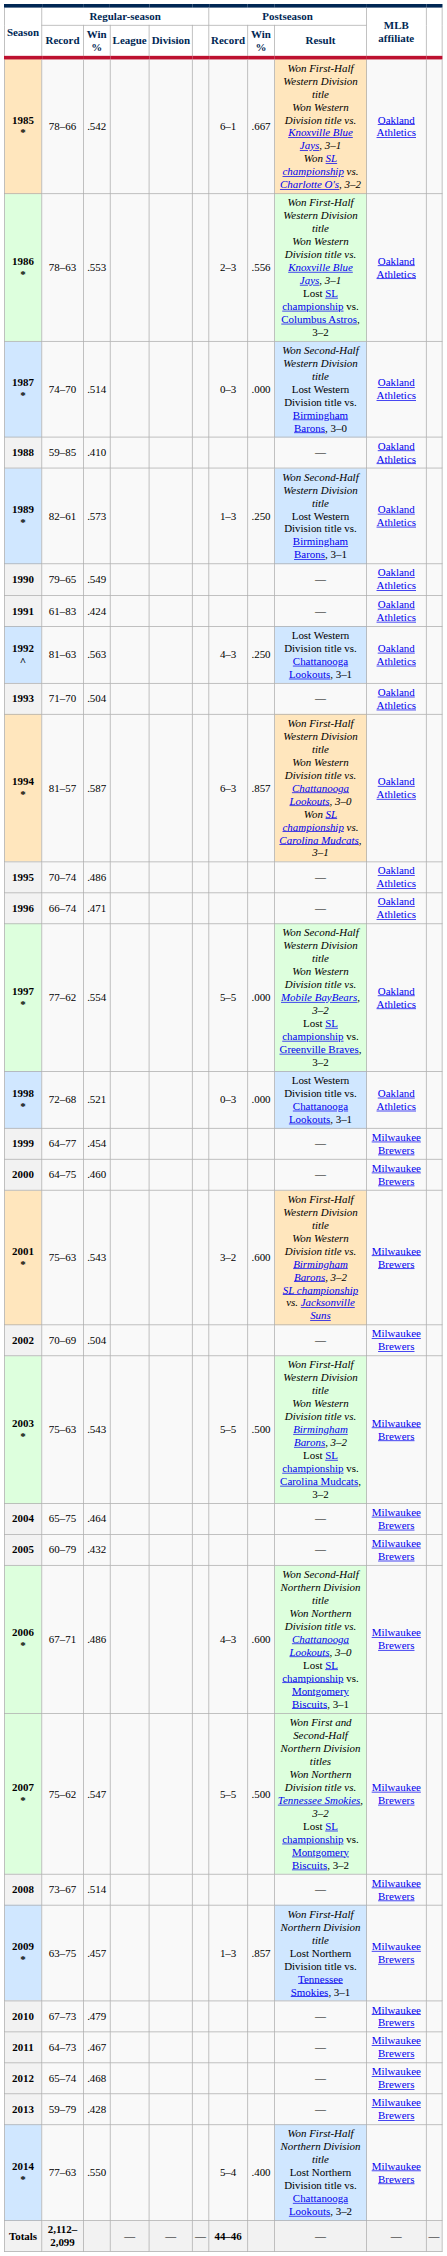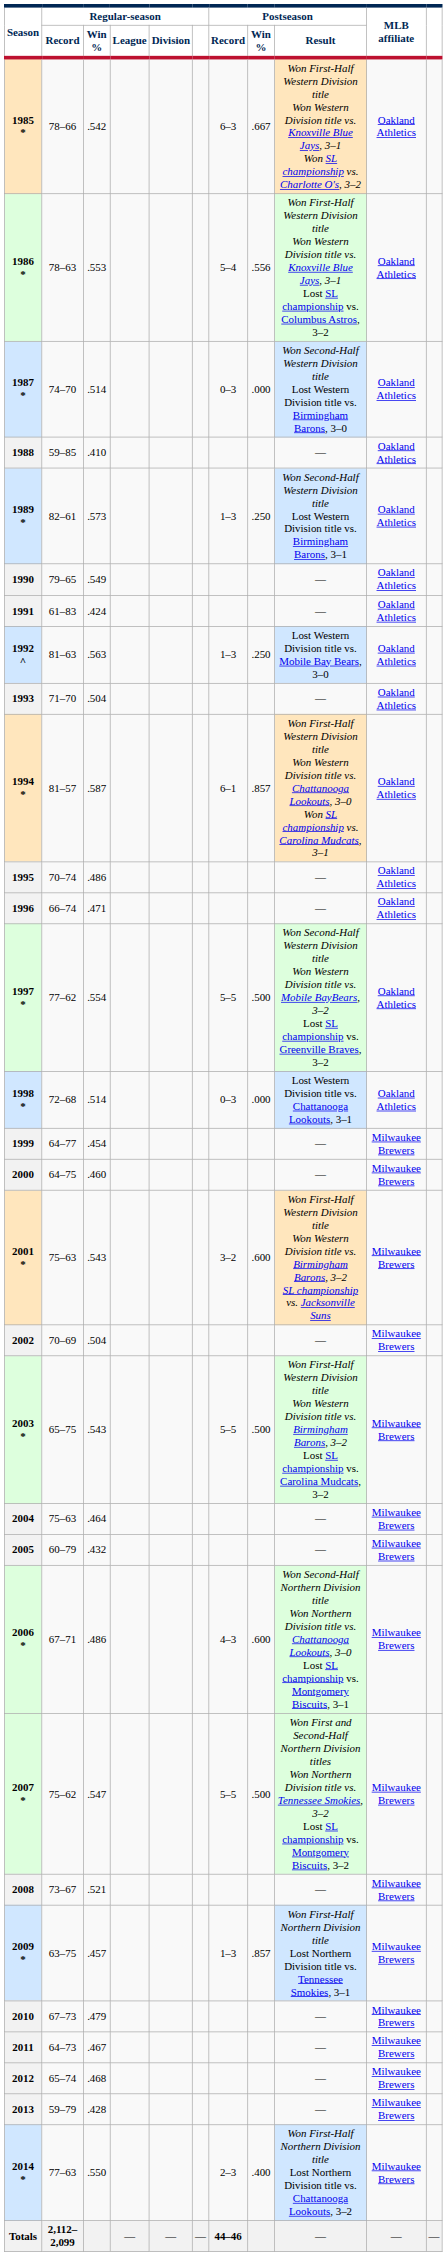 <table class="wikitable sortable plainrowheaders" style="font-size: 95%; text-align:center;">
 <tr>
 <th rowspan="2" scope="col" style="background-color:#ffffff; border-top:#002754 5px solid; border-bottom:#bd1130 5px solid; color:#002754">Season</th>
 <th colspan="5" scope="col" style="background-color:#ffffff; border-top:#002754 5px solid; color:#002754">Regular-season</th>
 <th colspan="3" scope="col" style="background-color:#ffffff; border-top:#002754 5px solid; color:#002754 ">Postseason</th>
 <th rowspan="2" scope="col" style="background-color:#ffffff; border-top:#002754 5px solid; border-bottom:#bd1130 5px solid; color:#002754">MLB affiliate</th>
 <th rowspan="2" class="unsortable" scope="col" style="background-color:#ffffff; border-top:#002754 5px solid; border-bottom:#bd1130 5px solid; color:#002754"></th>
 </tr>
 <tr>
 <th scope="col" style="background-color:#ffffff; border-bottom:#bd1130 5px solid; color:#002754">Record</th>
 <th scope="col" style="background-color:#ffffff; border-bottom:#bd1130 5px solid; color:#002754">Win %</th>
 <th scope="col" style="background-color:#ffffff; border-bottom:#bd1130 5px solid; color:#002754">League</th>
 <th scope="col" style="background-color:#ffffff; border-bottom:#bd1130 5px solid; color:#002754">Division</th>
 <th scope="col" style="background-color:#ffffff; border-bottom:#bd1130 5px solid; color:#002754"></th>
 <th scope="col" style="background-color:#ffffff; border-bottom:#bd1130 5px solid; color:#002754">Record</th>
 <th scope="col" style="background-color:#ffffff; border-bottom:#bd1130 5px solid; color:#002754">Win %</th>
 <th class="unsortable" scope="col" style="background-color:#ffffff; border-bottom:#bd1130 5px solid; color:#002754">Result</th>
 </tr>
 <tr>
 <th scope="row" style="text-align:center; background-color:#FFE6BD">1985<br>*  </th>
 <td>78–66</td>
 <td>.542</td>
 <td></td>
 <td></td>
 <td></td>
-<td>6–1</td>
+<td>6–3</td>
 <td>.667</td>
 <td style="background-color:#FFE6BD"><em>Won First-Half Western Division title<br>Won Western Division title vs. <a href='#'>Knoxville Blue Jays</a>, 3–1<br>Won <a href='#'>SL championship</a> vs. <a href='#'>Charlotte O's</a>, 3–2</em></td>
 <td><a href='#'>Oakland Athletics</a></td>
 <td></td>
 </tr>
 <tr>
 <th scope="row" style="text-align:center; background-color:#DDFFDD">1986<br>* </th>
 <td>78–63</td>
 <td>.553</td>
 <td></td>
 <td></td>
 <td></td>
-<td>2–3</td>
+<td>5–4</td>
 <td>.556</td>
 <td style="background-color:#DDFFDD"><em>Won First-Half Western Division title<br>Won Western Division title vs. <a href='#'>Knoxville Blue Jays</a>, 3–1</em><br>Lost <a href='#'>SL championship</a> vs. <a href='#'>Columbus Astros</a>, 3–2</td>
 <td><a href='#'>Oakland Athletics</a></td>
 <td></td>
 </tr>
 <tr>
 <th scope="row" style="text-align:center; background-color:#D0E7FF">1987<br>*</th>
 <td>74–70</td>
 <td>.514</td>
 <td></td>
 <td></td>
 <td></td>
 <td>0–3</td>
 <td>.000</td>
 <td style="background-color:#D0E7FF"><em>Won Second-Half Western Division title</em><br>Lost Western Division title vs. <a href='#'>Birmingham Barons</a>, 3–0</td>
 <td><a href='#'>Oakland Athletics</a></td>
 <td></td>
 </tr>
 <tr>
 <th scope="row" style="text-align:center">1988</th>
 <td>59–85</td>
 <td>.410</td>
 <td></td>
 <td></td>
 <td></td>
 <td></td>
 <td></td>
 <td>—</td>
 <td><a href='#'>Oakland Athletics</a></td>
 <td></td>
 </tr>
 <tr>
 <th scope="row" style="text-align:center; background-color:#D0E7FF">1989<br>*</th>
 <td>82–61</td>
 <td>.573</td>
 <td></td>
 <td></td>
 <td></td>
 <td>1–3</td>
 <td>.250</td>
 <td style="background-color:#D0E7FF"><em>Won Second-Half Western Division title</em><br>Lost Western Division title vs. <a href='#'>Birmingham Barons</a>, 3–1</td>
 <td><a href='#'>Oakland Athletics</a></td>
 <td></td>
 </tr>
 <tr>
 <th scope="row" style="text-align:center">1990</th>
 <td>79–65</td>
 <td>.549</td>
 <td></td>
 <td></td>
 <td></td>
 <td></td>
 <td></td>
 <td>—</td>
 <td><a href='#'>Oakland Athletics</a></td>
 <td></td>
 </tr>
 <tr>
 <th scope="row" style="text-align:center">1991</th>
 <td>61–83</td>
 <td>.424</td>
 <td></td>
 <td></td>
 <td></td>
 <td></td>
 <td></td>
 <td>—</td>
 <td><a href='#'>Oakland Athletics</a></td>
 <td></td>
 </tr>
 <tr>
 <th scope="row" style="text-align:center; background-color:#D0E7FF">1992<br>^</th>
 <td>81–63</td>
 <td>.563</td>
 <td></td>
 <td></td>
 <td></td>
-<td>4–3</td>
+<td>1–3</td>
 <td>.250</td>
-<td style="background-color:#D0E7FF">Lost Western Division title vs. <a href='#'>Chattanooga Lookouts</a>, 3–1</td>
+<td style="background-color:#D0E7FF">Lost Western Division title vs. <a href='#'>Mobile Bay Bears</a>, 3–0</td>
 <td><a href='#'>Oakland Athletics</a></td>
 <td></td>
 </tr>
 <tr>
 <th scope="row" style="text-align:center">1993</th>
 <td>71–70</td>
 <td>.504</td>
 <td></td>
 <td></td>
 <td></td>
 <td></td>
 <td></td>
 <td>—</td>
 <td><a href='#'>Oakland Athletics</a></td>
 <td></td>
 </tr>
 <tr>
 <th scope="row" style="text-align:center; background-color:#FFE6BD">1994<br>*  </th>
 <td>81–57</td>
 <td>.587</td>
 <td></td>
 <td></td>
 <td></td>
-<td>6–3</td>
+<td>6–1</td>
 <td>.857</td>
 <td style="background-color:#FFE6BD"><em>Won First-Half Western Division title<br>Won Western Division title vs. <a href='#'>Chattanooga Lookouts</a>, 3–0<br>Won <a href='#'>SL championship</a> vs. <a href='#'>Carolina Mudcats</a>, 3–1</em></td>
 <td><a href='#'>Oakland Athletics</a></td>
 <td></td>
 </tr>
 <tr>
 <th scope="row" style="text-align:center">1995</th>
 <td>70–74</td>
 <td>.486</td>
 <td></td>
 <td></td>
 <td></td>
 <td></td>
 <td></td>
 <td>—</td>
 <td><a href='#'>Oakland Athletics</a></td>
 <td></td>
 </tr>
 <tr>
 <th scope="row" style="text-align:center">1996</th>
 <td>66–74</td>
 <td>.471</td>
 <td></td>
 <td></td>
 <td></td>
 <td></td>
 <td></td>
 <td>—</td>
 <td><a href='#'>Oakland Athletics</a></td>
 <td></td>
 </tr>
 <tr>
 <th scope="row" style="text-align:center; background-color:#DDFFDD">1997<br> *</th>
 <td>77–62</td>
 <td>.554</td>
 <td></td>
 <td></td>
 <td></td>
 <td>5–5</td>
-<td>.000</td>
+<td>.500</td>
 <td style="background-color:#DDFFDD"><em>Won Second-Half Western Division title<br>Won Western Division title vs. <a href='#'>Mobile BayBears</a>, 3–2</em><br>Lost <a href='#'>SL championship</a> vs. <a href='#'>Greenville Braves</a>, 3–2</td>
 <td><a href='#'>Oakland Athletics</a></td>
 <td></td>
 </tr>
 <tr>
 <th scope="row" style="text-align:center; background-color:#D0E7FF">1998<br>*</th>
 <td>72–68</td>
-<td>.521</td>
+<td>.514</td>
 <td></td>
 <td></td>
 <td></td>
 <td>0–3</td>
 <td>.000</td>
 <td style="background-color:#D0E7FF">Lost Western Division title vs. <a href='#'>Chattanooga Lookouts</a>, 3–1</td>
 <td><a href='#'>Oakland Athletics</a></td>
 <td></td>
 </tr>
 <tr>
 <th scope="row" style="text-align:center">1999</th>
 <td>64–77</td>
 <td>.454</td>
 <td></td>
 <td></td>
 <td></td>
 <td></td>
 <td></td>
 <td>—</td>
 <td><a href='#'>Milwaukee Brewers</a></td>
 <td></td>
 </tr>
 <tr>
 <th scope="row" style="text-align:center">2000</th>
 <td>64–75</td>
 <td>.460</td>
 <td></td>
 <td></td>
 <td></td>
 <td></td>
 <td></td>
 <td>—</td>
 <td><a href='#'>Milwaukee Brewers</a></td>
 <td></td>
 </tr>
 <tr>
 <th scope="row" style="text-align:center; background-color:#FFE6BD">2001<br>*  </th>
 <td>75–63</td>
 <td>.543</td>
 <td></td>
 <td></td>
 <td></td>
 <td>3–2</td>
 <td>.600</td>
 <td style="background-color:#FFE6BD"><em>Won First-Half Western Division title<br>Won Western Division title vs. <a href='#'>Birmingham Barons</a>, 3–2<br><a href='#'>SL championship</a> vs. <a href='#'>Jacksonville Suns</a></em></td>
 <td><a href='#'>Milwaukee Brewers</a></td>
 <td></td>
 </tr>
 <tr>
 <th scope="row" style="text-align:center">2002</th>
 <td>70–69</td>
 <td>.504</td>
 <td></td>
 <td></td>
 <td></td>
 <td></td>
 <td></td>
 <td>—</td>
 <td><a href='#'>Milwaukee Brewers</a></td>
 <td></td>
 </tr>
 <tr>
 <th scope="row" style="text-align:center; background-color:#DDFFDD">2003<br>* </th>
-<td>75–63</td>
+<td>65–75</td>
 <td>.543</td>
 <td></td>
 <td></td>
 <td></td>
 <td>5–5</td>
 <td>.500</td>
 <td style="background-color:#DDFFDD"><em>Won First-Half Western Division title<br>Won Western Division title vs. <a href='#'>Birmingham Barons</a>, 3–2</em><br>Lost <a href='#'>SL championship</a> vs. <a href='#'>Carolina Mudcats</a>, 3–2</td>
 <td><a href='#'>Milwaukee Brewers</a></td>
 <td></td>
 </tr>
 <tr>
 <th scope="row" style="text-align:center">2004</th>
-<td>65–75</td>
+<td>75–63</td>
 <td>.464</td>
 <td></td>
 <td></td>
 <td></td>
 <td></td>
 <td></td>
 <td>—</td>
 <td><a href='#'>Milwaukee Brewers</a></td>
 <td></td>
 </tr>
 <tr>
 <th scope="row" style="text-align:center">2005</th>
 <td>60–79</td>
 <td>.432</td>
 <td></td>
 <td></td>
 <td></td>
 <td></td>
 <td></td>
 <td>—</td>
 <td><a href='#'>Milwaukee Brewers</a></td>
 <td></td>
 </tr>
 <tr>
 <th scope="row" style="text-align:center; background-color:#DDFFDD">2006<br>* </th>
 <td>67–71</td>
 <td>.486</td>
 <td></td>
 <td></td>
 <td></td>
 <td>4–3</td>
 <td>.600</td>
 <td style="background-color:#DDFFDD"><em>Won Second-Half Northern Division title<br>Won Northern Division title vs. <a href='#'>Chattanooga Lookouts</a>, 3–0</em><br>Lost <a href='#'>SL championship</a> vs. <a href='#'>Montgomery Biscuits</a>, 3–1</td>
 <td><a href='#'>Milwaukee Brewers</a></td>
 <td></td>
 </tr>
 <tr>
 <th scope="row" style="text-align:center; background-color:#DDFFDD">2007<br>* </th>
 <td>75–62</td>
 <td>.547</td>
 <td></td>
 <td></td>
 <td></td>
 <td>5–5</td>
 <td>.500</td>
 <td style="background-color:#DDFFDD"><em>Won First and Second-Half Northern Division titles<br>Won Northern Division title vs. <a href='#'>Tennessee Smokies</a>, 3–2</em><br>Lost <a href='#'>SL championship</a> vs. <a href='#'>Montgomery Biscuits</a>, 3–2</td>
 <td><a href='#'>Milwaukee Brewers</a></td>
 <td></td>
 </tr>
 <tr>
 <th scope="row" style="text-align:center">2008</th>
 <td>73–67</td>
-<td>.514</td>
+<td>.521</td>
 <td></td>
 <td></td>
 <td></td>
 <td></td>
 <td></td>
 <td>—</td>
 <td><a href='#'>Milwaukee Brewers</a></td>
 <td></td>
 </tr>
 <tr>
 <th scope="row" style="text-align:center; background-color:#D0E7FF">2009<br>*</th>
 <td>63–75</td>
 <td>.457</td>
 <td></td>
 <td></td>
 <td></td>
 <td>1–3</td>
 <td>.857</td>
 <td style="background-color:#D0E7FF"><em>Won First-Half Northern Division title</em><br>Lost Northern Division title vs. <a href='#'>Tennessee Smokies</a>, 3–1</td>
 <td><a href='#'>Milwaukee Brewers</a></td>
 <td></td>
 </tr>
 <tr>
 <th scope="row" style="text-align:center">2010</th>
 <td>67–73</td>
 <td>.479</td>
 <td></td>
 <td></td>
 <td></td>
 <td></td>
 <td></td>
 <td>—</td>
 <td><a href='#'>Milwaukee Brewers</a></td>
 <td></td>
 </tr>
 <tr>
 <th scope="row" style="text-align:center">2011</th>
 <td>64–73</td>
 <td>.467</td>
 <td></td>
 <td></td>
 <td></td>
 <td></td>
 <td></td>
 <td>—</td>
 <td><a href='#'>Milwaukee Brewers</a></td>
 <td></td>
 </tr>
 <tr>
 <th scope="row" style="text-align:center">2012</th>
 <td>65–74</td>
 <td>.468</td>
 <td></td>
 <td></td>
 <td></td>
 <td></td>
 <td></td>
 <td>—</td>
 <td><a href='#'>Milwaukee Brewers</a></td>
 <td></td>
 </tr>
 <tr>
 <th scope="row" style="text-align:center">2013</th>
 <td>59–79</td>
 <td>.428</td>
 <td></td>
 <td></td>
 <td></td>
 <td></td>
 <td></td>
 <td>—</td>
 <td><a href='#'>Milwaukee Brewers</a></td>
 <td></td>
 </tr>
 <tr>
 <th scope="row" style="text-align:center; background-color:#D0E7FF">2014<br>*</th>
 <td>77–63</td>
 <td>.550</td>
 <td></td>
 <td></td>
 <td></td>
-<td>5–4</td>
+<td>2–3</td>
 <td>.400</td>
 <td style="background-color:#D0E7FF"><em>Won First-Half Northern Division title</em><br>Lost Northern Division title vs. <a href='#'>Chattanooga Lookouts</a>, 3–2</td>
 <td><a href='#'>Milwaukee Brewers</a></td>
 <td></td>
 </tr>
 <tr class="sortbottom">
 <th scope="row" style="text-align:center"><strong>Totals</strong></th>
 <th>2,112–2,099</th>
 <th></th>
 <th>—</th>
 <th>—</th>
 <th>—</th>
 <th>44–46</th>
 <th></th>
 <th>—</th>
 <th>—</th>
 <th>—</th>
 </tr>
 </table>
